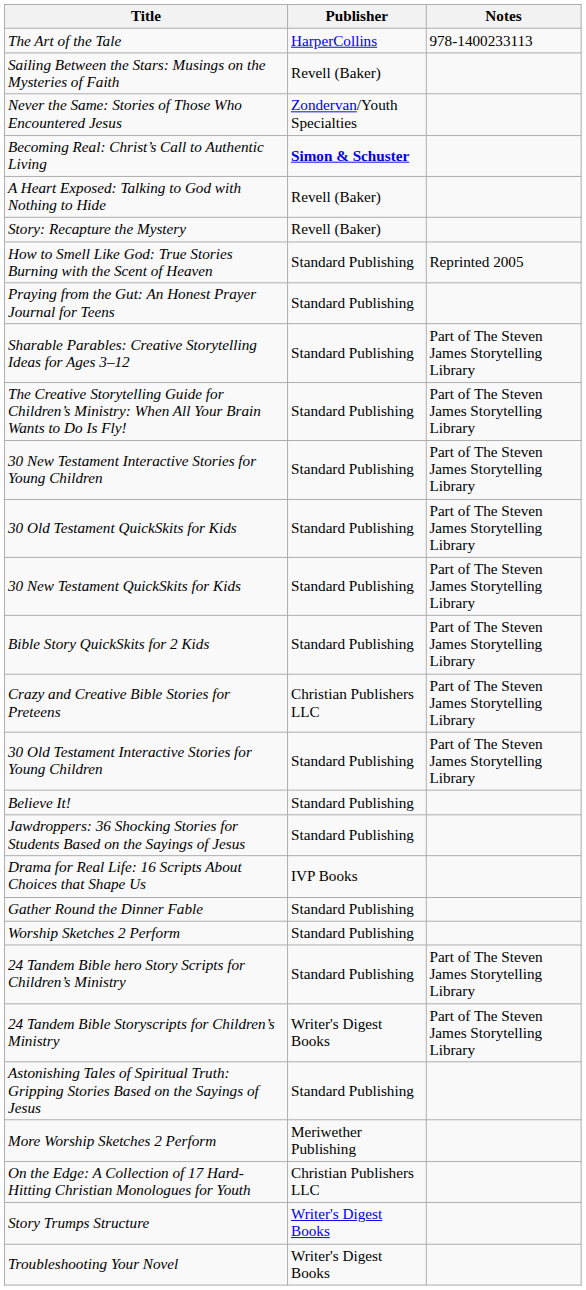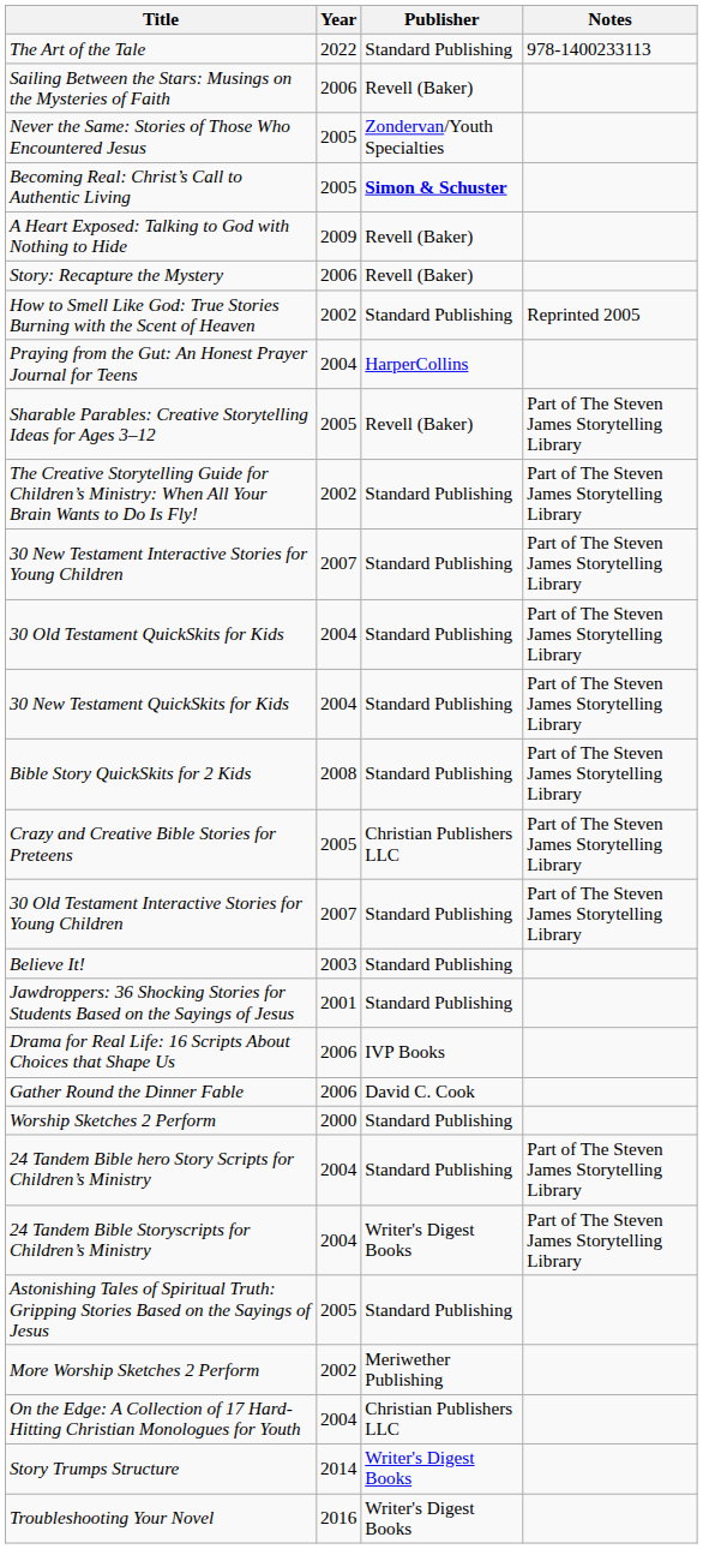 <table class="wikitable sortable">
 <tr>
 <th>Title</th>
+<th>Year</th>
 <th>Publisher</th>
 <th>Notes</th>
 </tr>
 <tr>
 <td><em>The Art of the Tale</em></td>
-<td><a href='#'>HarperCollins</a></td>
+<td>2022</td>
+<td>Standard Publishing</td>
 <td>978-1400233113</td>
 </tr>
 <tr>
 <td><em>Sailing Between the Stars: Musings on the Mysteries of Faith</em></td>
+<td>2006</td>
 <td>Revell (Baker)</td>
 <td></td>
 </tr>
 <tr>
 <td><em>Never the Same: Stories of Those Who Encountered Jesus</em></td>
+<td>2005</td>
 <td><a href='#'>Zondervan</a>/Youth Specialties</td>
 <td></td>
 </tr>
 <tr>
 <td><em>Becoming Real: Christ’s Call to Authentic Living</em></td>
+<td>2005</td>
 <td><strong><a href='#'>Simon & Schuster</a></strong></td>
 <td></td>
 </tr>
 <tr>
 <td><em>A Heart Exposed: Talking to God with Nothing to Hide</em></td>
+<td>2009</td>
 <td>Revell (Baker)</td>
 <td></td>
 </tr>
 <tr>
 <td><em>Story: Recapture the Mystery</em></td>
+<td>2006</td>
 <td>Revell (Baker)</td>
 <td></td>
 </tr>
 <tr>
 <td><em>How to Smell Like God: True Stories Burning with the Scent of Heaven</em></td>
+<td>2002</td>
 <td>Standard Publishing</td>
 <td>Reprinted 2005</td>
 </tr>
 <tr>
 <td><em>Praying from the Gut: An Honest Prayer Journal for Teens</em></td>
-<td>Standard Publishing</td>
+<td>2004</td>
+<td><a href='#'>HarperCollins</a></td>
 <td></td>
 </tr>
 <tr>
 <td><em>Sharable Parables: Creative Storytelling Ideas for Ages 3–12</em></td>
-<td>Standard Publishing</td>
+<td>2005</td>
+<td>Revell (Baker)</td>
 <td>Part of The Steven James Storytelling Library</td>
 </tr>
 <tr>
 <td><em>The Creative Storytelling Guide for Children’s Ministry: When All Your Brain Wants to Do Is Fly!</em></td>
+<td>2002</td>
 <td>Standard Publishing</td>
 <td>Part of The Steven James Storytelling Library</td>
 </tr>
 <tr>
 <td><em>30 New Testament Interactive Stories for Young Children</em></td>
+<td>2007</td>
 <td>Standard Publishing</td>
 <td>Part of The Steven James Storytelling Library</td>
 </tr>
 <tr>
 <td><em>30 Old Testament QuickSkits for Kids</em></td>
+<td>2004</td>
 <td>Standard Publishing</td>
 <td>Part of The Steven James Storytelling Library</td>
 </tr>
 <tr>
 <td><em>30 New Testament QuickSkits for Kids</em></td>
+<td>2004</td>
 <td>Standard Publishing</td>
 <td>Part of The Steven James Storytelling Library</td>
 </tr>
 <tr>
 <td><em>Bible Story QuickSkits for 2 Kids</em></td>
+<td>2008</td>
 <td>Standard Publishing</td>
 <td>Part of The Steven James Storytelling Library</td>
 </tr>
 <tr>
 <td><em>Crazy and Creative Bible Stories for Preteens</em></td>
+<td>2005</td>
 <td>Christian Publishers LLC</td>
 <td>Part of The Steven James Storytelling Library</td>
 </tr>
 <tr>
 <td><em>30 Old Testament Interactive Stories for Young Children</em></td>
+<td>2007</td>
 <td>Standard Publishing</td>
 <td>Part of The Steven James Storytelling Library</td>
 </tr>
 <tr>
 <td><em>Believe It!</em></td>
+<td>2003</td>
 <td>Standard Publishing</td>
 <td></td>
 </tr>
 <tr>
 <td><em>Jawdroppers: 36 Shocking Stories for Students Based on the Sayings of Jesus</em></td>
+<td>2001</td>
 <td>Standard Publishing</td>
 <td></td>
 </tr>
 <tr>
 <td><em>Drama for Real Life: 16 Scripts About Choices that Shape Us</em></td>
+<td>2006</td>
 <td>IVP Books</td>
 <td></td>
 </tr>
 <tr>
 <td><em>Gather Round the Dinner Fable</em></td>
-<td>Standard Publishing</td>
+<td>2006</td>
+<td>David C. Cook</td>
 <td></td>
 </tr>
 <tr>
 <td><em>Worship Sketches 2 Perform</em></td>
+<td>2000</td>
 <td>Standard Publishing</td>
 <td></td>
 </tr>
 <tr>
 <td><em>24 Tandem Bible hero Story Scripts for Children’s Ministry</em></td>
+<td>2004</td>
 <td>Standard Publishing</td>
 <td>Part of The Steven James Storytelling Library</td>
 </tr>
 <tr>
 <td><em>24 Tandem Bible Storyscripts for Children’s Ministry</em></td>
+<td>2004</td>
 <td>Writer's Digest Books</td>
 <td>Part of The Steven James Storytelling Library</td>
 </tr>
 <tr>
 <td><em>Astonishing Tales of Spiritual Truth: Gripping Stories Based on the Sayings of Jesus</em></td>
+<td>2005</td>
 <td>Standard Publishing</td>
 <td></td>
 </tr>
 <tr>
 <td><em>More Worship Sketches 2 Perform</em></td>
+<td>2002</td>
 <td>Meriwether Publishing</td>
 <td></td>
 </tr>
 <tr>
 <td><em>On the Edge: A Collection of 17 Hard-Hitting Christian Monologues for Youth</em></td>
+<td>2004</td>
 <td>Christian Publishers LLC</td>
 <td></td>
 </tr>
 <tr>
 <td><em>Story Trumps Structure</em></td>
+<td>2014</td>
 <td><a href='#'>Writer's Digest Books</a></td>
 <td></td>
 </tr>
 <tr>
 <td><em>Troubleshooting Your Novel</em></td>
+<td>2016</td>
 <td>Writer's Digest Books</td>
 <td></td>
 </tr>
 </table>
